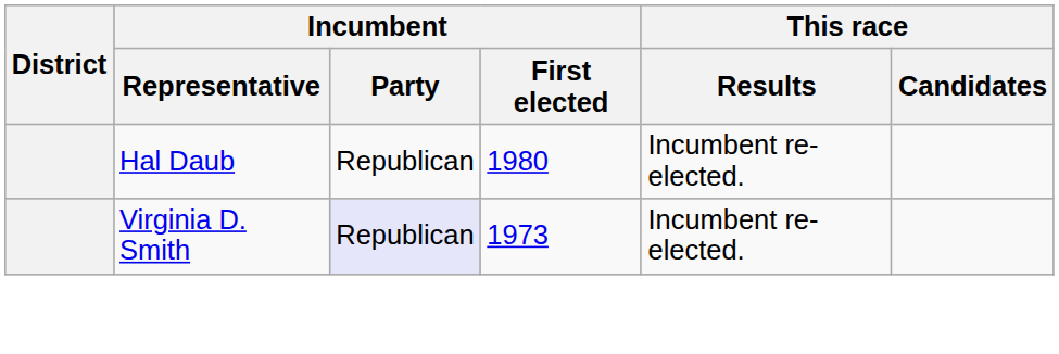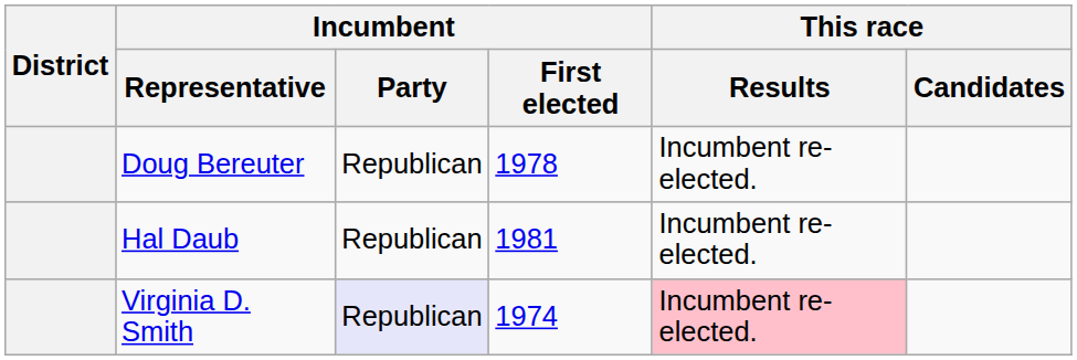 <table class=wikitable>
 <tr>
 <th rowspan=2>District</th>
 <th colspan=3>Incumbent</th>
 <th colspan=2>This race</th>
 </tr>
 <tr>
 <th>Representative</th>
 <th>Party</th>
 <th>First elected</th>
 <th>Results</th>
 <th>Candidates</th>
 </tr>
 <tr>
 <th></th>
+<td><a href='#'>Doug Bereuter</a></td>
+<td>Republican</td>
+<td><a href='#'>1978</a></td>
+<td>Incumbent re-elected.</td>
+<td nowrap></td>
+</tr>
+<tr>
+<th></th>
 <td><a href='#'>Hal Daub</a></td>
 <td>Republican</td>
-<td><a href='#'>1980</a></td>
+<td><a href='#'>1981</a></td>
 <td>Incumbent re-elected.</td>
 <td nowrap></td>
 </tr>
 <tr>
 <th></th>
 <td><a href='#'>Virginia D. Smith</a></td>
 <td style="background: lavender;">Republican</td>
-<td><a href='#'>1973</a></td>
-<td>Incumbent re-elected.</td>
+<td><a href='#'>1974</a></td>
+<td style="background: pink;">Incumbent re-elected.</td>
 <td nowrap></td>
 </tr>
 </table>
